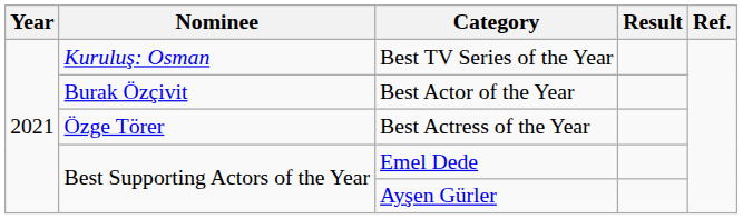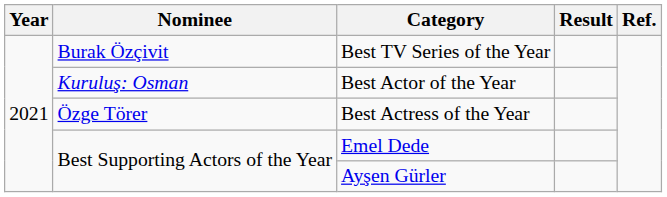 <table class="wikitable">
 <tr>
 <th>Year</th>
 <th>Nominee</th>
 <th>Category</th>
 <th>Result</th>
 <th>Ref.</th>
 </tr>
 <tr>
 <td rowspan="5">2021</td>
-<td><em><a href='#'>Kuruluş: Osman</a></em></td>
+<td><a href='#'>Burak Özçivit</a></td>
 <td>Best TV Series of the Year</td>
 <td></td>
 <td rowspan="5"></td>
 </tr>
 <tr>
-<td><a href='#'>Burak Özçivit</a></td>
+<td><em><a href='#'>Kuruluş: Osman</a></em></td>
 <td>Best Actor of the Year</td>
 <td></td>
 </tr>
 <tr>
 <td><a href='#'>Özge Törer</a></td>
 <td>Best Actress of the Year</td>
 <td></td>
 </tr>
 <tr>
 <td rowspan="2">Best Supporting Actors of the Year</td>
 <td><a href='#'>Emel Dede</a></td>
 <td></td>
 </tr>
 <tr>
 <td><a href='#'>Ayşen Gürler</a></td>
 <td></td>
 </tr>
 </table>
